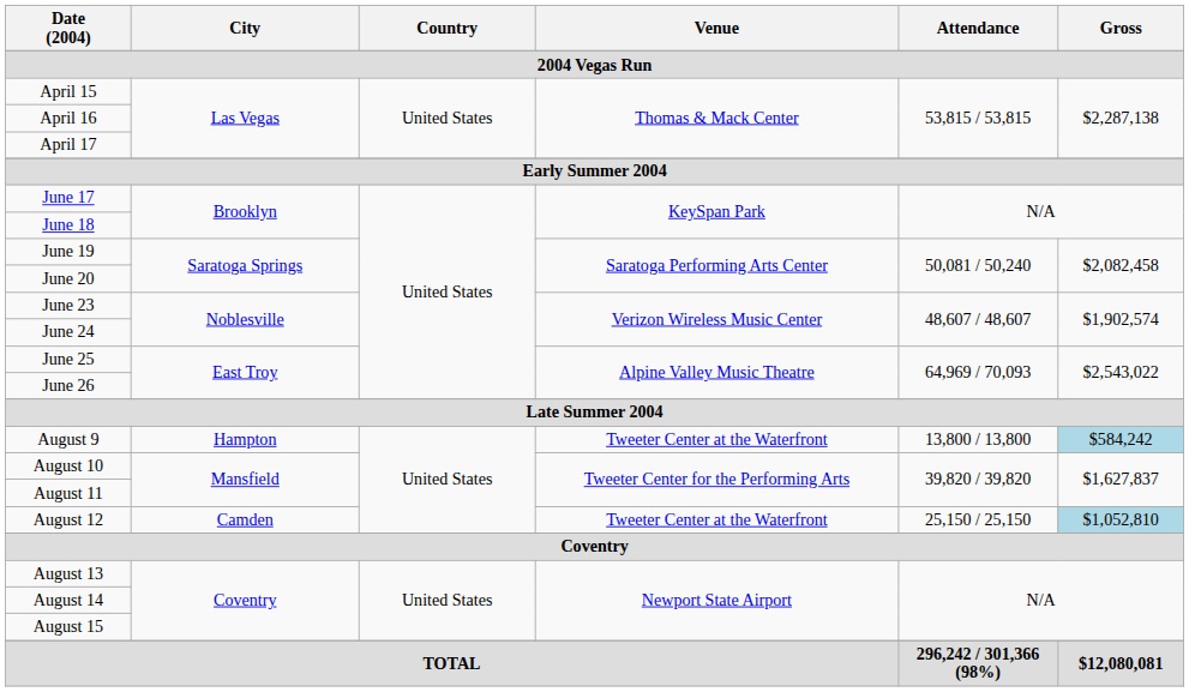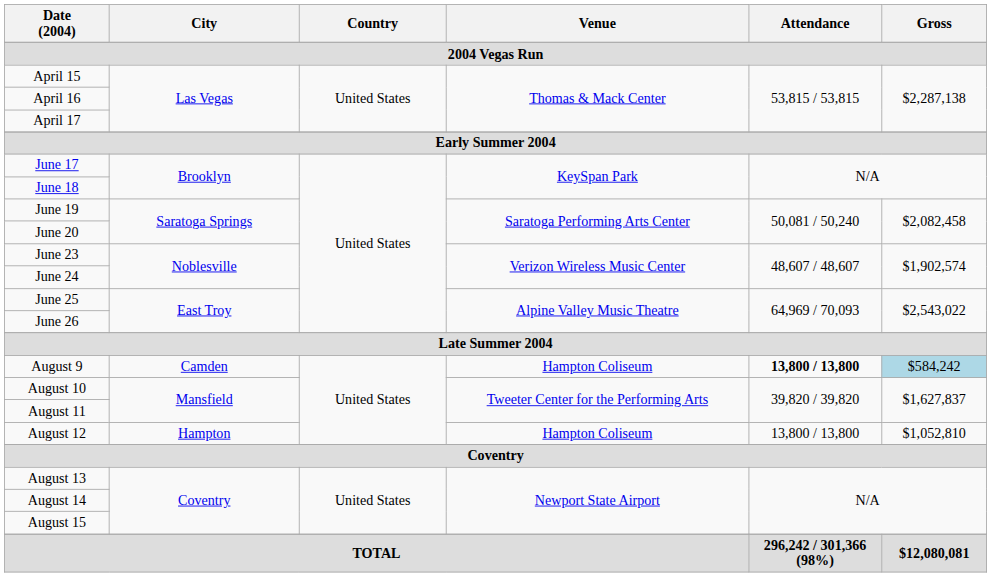 <table class="wikitable plainrowheaders" style="text-align:center;">
 <tr>
 <th scope="col" style="width:7em;">Date<br>(2004)</th>
 <th scope="col" style="width:13em;">City</th>
 <th scope="col" style="width:10em;">Country</th>
 <th scope="col" style="width:21em;">Venue</th>
 <th scope="col" style="width:9em;">Attendance</th>
 <th scope="col" style="width:7em;">Gross</th>
 </tr>
 <tr>
 </tr>
 <tr style="background:#ddd;">
 <td colspan="6" style="text-align:center;"><strong>2004 Vegas Run</strong></td>
 </tr>
 <tr>
 <td>April 15</td>
 <td rowspan="3"><a href='#'>Las Vegas</a></td>
 <td rowspan="3">United States</td>
 <td rowspan="3"><a href='#'>Thomas & Mack Center</a></td>
 <td rowspan="3">53,815 / 53,815</td>
 <td rowspan="3">$2,287,138</td>
 </tr>
 <tr>
 <td>April 16</td>
 </tr>
 <tr>
 <td>April 17</td>
 </tr>
 <tr>
 </tr>
 <tr style="background:#ddd;">
 <td colspan="6" style="text-align:center;"><strong>Early Summer 2004</strong></td>
 </tr>
 <tr>
 <td><a href='#'>June 17</a></td>
 <td rowspan="2"><a href='#'>Brooklyn</a></td>
 <td rowspan="8">United States</td>
 <td rowspan="2"><a href='#'>KeySpan Park</a></td>
 <td colspan="2" rowspan="2">N/A</td>
 </tr>
 <tr>
 <td><a href='#'>June 18</a></td>
 </tr>
 <tr>
 <td>June 19</td>
 <td rowspan="2"><a href='#'>Saratoga Springs</a></td>
 <td rowspan="2"><a href='#'>Saratoga Performing Arts Center</a></td>
 <td rowspan="2">50,081 / 50,240</td>
 <td rowspan="2">$2,082,458</td>
 </tr>
 <tr>
 <td>June 20</td>
 </tr>
 <tr>
 <td>June 23</td>
 <td rowspan="2"><a href='#'>Noblesville</a></td>
 <td rowspan="2"><a href='#'>Verizon Wireless Music Center</a></td>
 <td rowspan="2">48,607 / 48,607</td>
 <td rowspan="2">$1,902,574</td>
 </tr>
 <tr>
 <td>June 24</td>
 </tr>
 <tr>
 <td>June 25</td>
 <td rowspan="2"><a href='#'>East Troy</a></td>
 <td rowspan="2"><a href='#'>Alpine Valley Music Theatre</a></td>
 <td rowspan="2">64,969 / 70,093</td>
 <td rowspan="2">$2,543,022</td>
 </tr>
 <tr>
 <td>June 26</td>
 </tr>
 <tr>
 </tr>
 <tr style="background:#ddd;">
 <td colspan="6" style="text-align:center;"><strong>Late Summer 2004</strong></td>
 </tr>
 <tr>
 <td>August 9</td>
-<td><a href='#'>Hampton</a></td>
+<td><a href='#'>Camden</a></td>
 <td rowspan="4">United States</td>
-<td><a href='#'>Tweeter Center at the Waterfront</a></td>
-<td>13,800 / 13,800</td>
+<td><a href='#'>Hampton Coliseum</a></td>
+<td><strong>13,800 / 13,800</strong></td>
 <td style="background: lightblue;">$584,242</td>
 </tr>
 <tr>
 <td>August 10</td>
 <td rowspan="2"><a href='#'>Mansfield</a></td>
 <td rowspan="2"><a href='#'>Tweeter Center for the Performing Arts</a></td>
 <td rowspan="2">39,820 / 39,820</td>
 <td rowspan="2">$1,627,837</td>
 </tr>
 <tr>
 <td>August 11</td>
 </tr>
 <tr>
 <td>August 12</td>
-<td><a href='#'>Camden</a></td>
-<td><a href='#'>Tweeter Center at the Waterfront</a></td>
-<td>25,150 / 25,150</td>
-<td style="background: lightblue;">$1,052,810</td>
+<td><a href='#'>Hampton</a></td>
+<td><a href='#'>Hampton Coliseum</a></td>
+<td>13,800 / 13,800</td>
+<td>$1,052,810</td>
 </tr>
 <tr>
 </tr>
 <tr style="background:#ddd;">
 <td colspan="6" style="text-align:center;"><strong>Coventry</strong></td>
 </tr>
 <tr>
 <td>August 13</td>
 <td rowspan="3"><a href='#'>Coventry</a></td>
 <td rowspan="3">United States</td>
 <td rowspan="3"><a href='#'>Newport State Airport</a></td>
 <td colspan="2" rowspan="3">N/A</td>
 </tr>
 <tr>
 <td>August 14</td>
 </tr>
 <tr>
 <td>August 15</td>
 </tr>
 <tr>
 </tr>
 <tr style="background:#ddd;">
 <td colspan="4"><strong>TOTAL</strong></td>
 <td><strong>296,242 / 301,366 (98%)</strong></td>
 <td><strong>$12,080,081</strong></td>
 </tr>
 </table>
